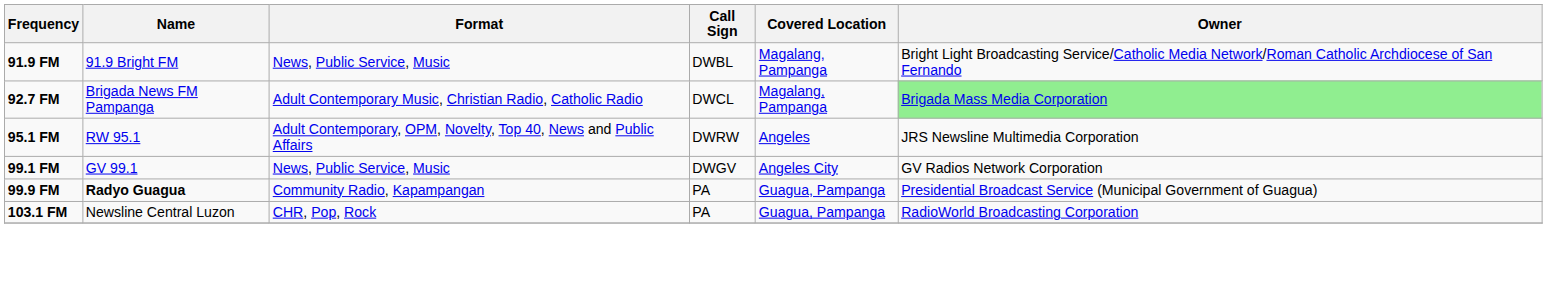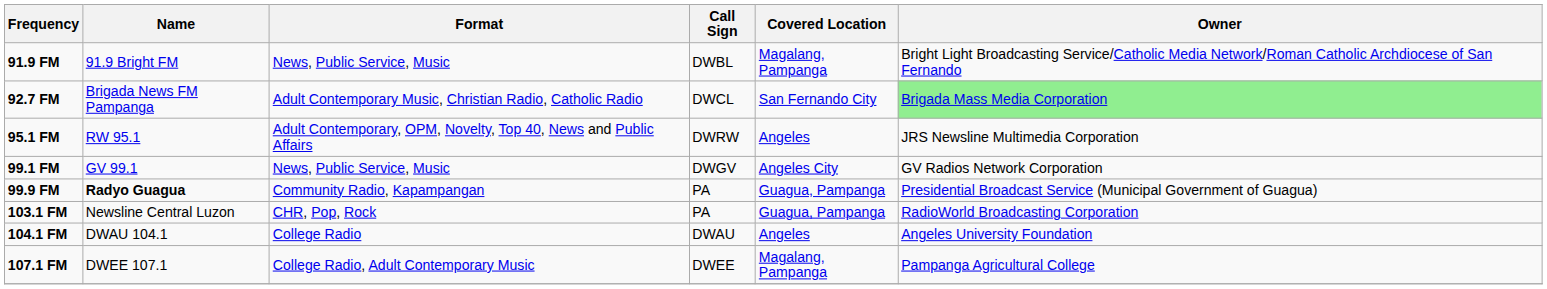 <table class="wikitable" style="font-size:90%;">
 <tr>
 <th>Frequency</th>
 <th>Name</th>
 <th>Format</th>
 <th>Call Sign</th>
 <th>Covered Location</th>
 <th>Owner</th>
 </tr>
 <tr>
 <td><strong>91.9 FM</strong></td>
 <td><a href='#'>91.9 Bright FM</a></td>
 <td><a href='#'>News</a>, <a href='#'>Public Service</a>, <a href='#'>Music</a></td>
 <td>DWBL</td>
 <td><a href='#'>Magalang, Pampanga</a></td>
 <td>Bright Light Broadcasting Service/<a href='#'>Catholic Media Network</a>/<a href='#'>Roman Catholic Archdiocese of San Fernando</a></td>
 </tr>
 <tr>
 <td><strong>92.7 FM</strong></td>
 <td><a href='#'>Brigada News FM Pampanga</a></td>
 <td><a href='#'>Adult Contemporary Music</a>, <a href='#'>Christian Radio</a>, <a href='#'>Catholic Radio</a></td>
 <td>DWCL</td>
-<td><a href='#'>Magalang, Pampanga</a></td>
+<td><a href='#'>San Fernando City</a></td>
 <td style="background: lightgreen;"><a href='#'>Brigada Mass Media Corporation</a></td>
 </tr>
 <tr>
 <td><strong>95.1 FM</strong></td>
 <td><a href='#'>RW 95.1</a></td>
 <td><a href='#'>Adult Contemporary</a>, <a href='#'>OPM</a>, <a href='#'>Novelty</a>, <a href='#'>Top 40</a>, <a href='#'>News</a> and <a href='#'>Public Affairs</a></td>
 <td>DWRW</td>
 <td><a href='#'>Angeles</a></td>
 <td>JRS Newsline Multimedia Corporation</td>
 </tr>
 <tr>
 <td><strong>99.1 FM</strong></td>
 <td><a href='#'>GV 99.1</a></td>
 <td><a href='#'>News</a>, <a href='#'>Public Service</a>, <a href='#'>Music</a></td>
 <td>DWGV</td>
 <td><a href='#'>Angeles City</a></td>
 <td>GV Radios Network Corporation</td>
 </tr>
 <tr>
 <td><strong>99.9 FM</strong></td>
 <td 99.9 Radyo Guagua><strong>Radyo Guagua</strong></td>
 <td><a href='#'>Community Radio</a>, <a href='#'>Kapampangan</a></td>
 <td>PA</td>
 <td><a href='#'>Guagua, Pampanga</a></td>
 <td><a href='#'>Presidential Broadcast Service</a> (Municipal Government of Guagua)</td>
 </tr>
 <tr>
 <td><strong>103.1 FM</strong></td>
 <td>Newsline Central Luzon</td>
 <td><a href='#'>CHR</a>, <a href='#'>Pop</a>, <a href='#'>Rock</a></td>
 <td>PA</td>
 <td><a href='#'>Guagua, Pampanga</a></td>
 <td><a href='#'>RadioWorld Broadcasting Corporation</a></td>
 </tr>
 <tr>
+<td><strong>104.1 FM</strong></td>
+<td>DWAU 104.1</td>
+<td><a href='#'>College Radio</a></td>
+<td>DWAU</td>
+<td><a href='#'>Angeles</a></td>
+<td><a href='#'>Angeles University Foundation</a></td>
+</tr>
+<tr>
+<td><strong>107.1 FM</strong></td>
+<td>DWEE 107.1</td>
+<td><a href='#'>College Radio</a>, <a href='#'>Adult Contemporary Music</a></td>
+<td>DWEE</td>
+<td><a href='#'>Magalang, Pampanga</a></td>
+<td><a href='#'>Pampanga Agricultural College</a></td>
+</tr>
+<tr>
 </tr>
 </table>
